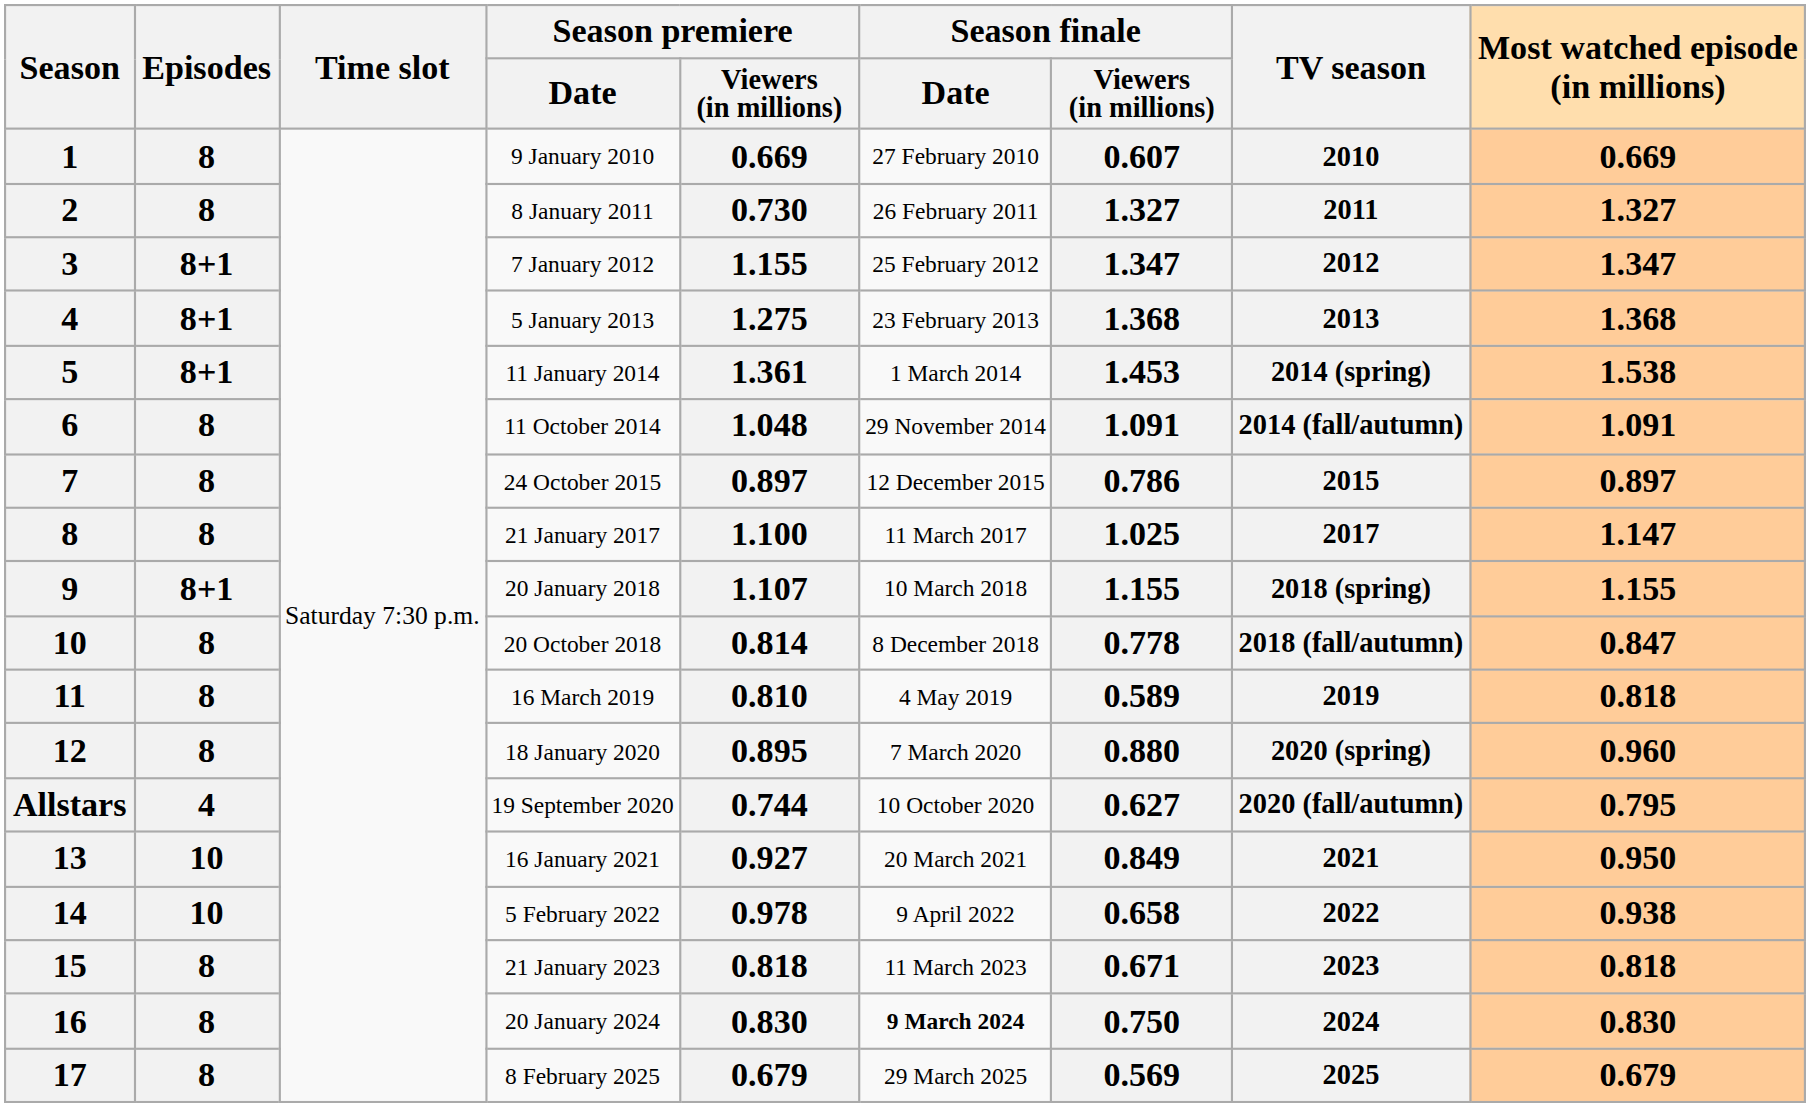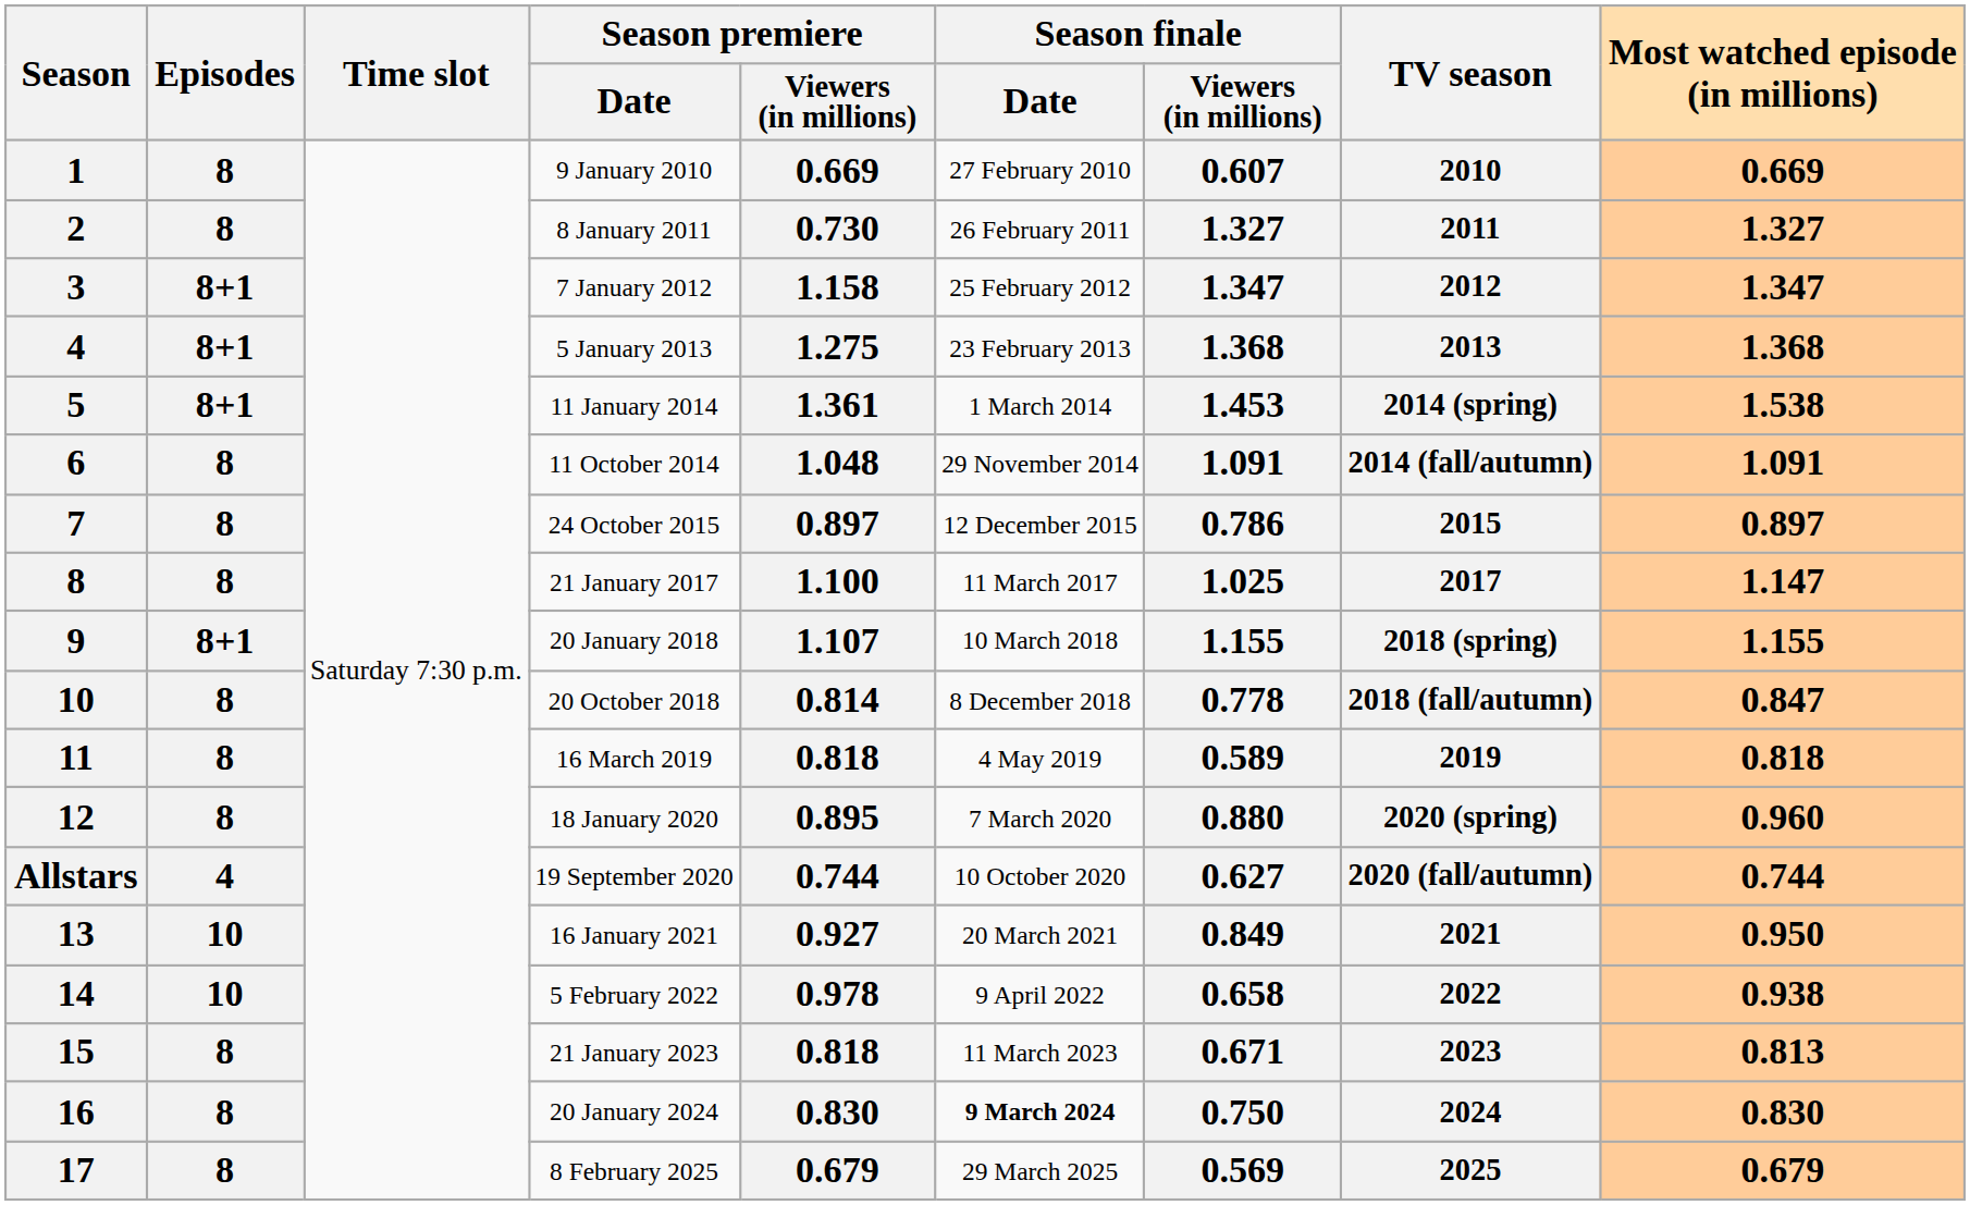 <table class="wikitable" style="text-align:center;">
 <tr>
 <th rowspan="2">Season</th>
 <th rowspan="2">Episodes</th>
 <th rowspan="2">Time slot</th>
 <th colspan="2">Season premiere</th>
 <th colspan="2">Season finale</th>
 <th rowspan="2">TV season</th>
 <th style="background:#ffdead;" rowspan="2">Most watched episode<br>(in millions)</th>
 </tr>
 <tr>
 <th>Date</th>
 <th style="width:10%; font-size:smaller; line-height:100%;" span>Viewers<br>(in millions)</th>
 <th>Date</th>
 <th style="width:10%; font-size:smaller; line-height:100%;" span>Viewers<br>(in millions)</th>
 </tr>
 <tr>
 <th><strong>1</strong></th>
 <th>8</th>
 <td rowspan="18" style="background:#F9F9F9;font-size:12px;font-weight:normal;text-align:center;line-height:110%" !>Saturday 7:30 p.m.</td>
 <td style="font-size:11px;line-height:110%">9 January 2010</td>
 <th>0.669</th>
 <td style="font-size:11px;line-height:110%">27 February 2010</td>
 <th>0.607</th>
 <th style="font-size:smaller">2010</th>
 <th style="background:#fc9;">0.669</th>
 </tr>
 <tr>
 <th><strong>2</strong></th>
 <th>8</th>
 <td style="font-size:11px;line-height:110%">8 January 2011</td>
 <th>0.730</th>
 <td style="font-size:11px;line-height:110%">26 February 2011</td>
 <th>1.327</th>
 <th style="font-size:smaller">2011</th>
 <th style="background:#fc9;">1.327</th>
 </tr>
 <tr>
 <th><strong>3</strong></th>
 <th>8+1</th>
 <td style="font-size:11px;line-height:110%">7 January 2012</td>
-<th>1.155</th>
+<th>1.158</th>
 <td style="font-size:11px;line-height:110%">25 February 2012</td>
 <th>1.347</th>
 <th style="font-size:smaller">2012</th>
 <th style="background:#fc9;">1.347</th>
 </tr>
 <tr>
 <th><strong>4</strong></th>
 <th>8+1</th>
 <td style="font-size:11px;line-height:110%">5 January 2013</td>
 <th>1.275</th>
 <td style="font-size:11px;line-height:110%">23 February 2013</td>
 <th>1.368</th>
 <th style="font-size:smaller">2013</th>
 <th style="background:#fc9;">1.368</th>
 </tr>
 <tr>
 <th><strong>5</strong></th>
 <th>8+1</th>
 <td style="font-size:11px;line-height:110%">11 January 2014</td>
 <th>1.361</th>
 <td style="font-size:11px;line-height:110%">1 March 2014</td>
 <th>1.453</th>
 <th style="font-size:smaller">2014 (spring)</th>
 <th style="background:#fc9;">1.538</th>
 </tr>
 <tr>
 <th><strong>6</strong></th>
 <th>8</th>
 <td style="font-size:11px;line-height:110%">11 October 2014</td>
 <th>1.048</th>
 <td style="font-size:11px;line-height:110%">29 November 2014</td>
 <th>1.091</th>
 <th style="font-size:smaller">2014 (fall/autumn)</th>
 <th style="background:#fc9;">1.091</th>
 </tr>
 <tr>
 <th><strong>7</strong></th>
 <th>8</th>
 <td style="font-size:11px;line-height:110%">24 October 2015</td>
 <th>0.897</th>
 <td style="font-size:11px;line-height:110%">12 December 2015</td>
 <th>0.786</th>
 <th style="font-size:smaller">2015</th>
 <th style="background:#fc9;">0.897</th>
 </tr>
 <tr>
 <th><strong>8</strong></th>
 <th>8</th>
 <td style="font-size:11px;line-height:110%">21 January 2017</td>
 <th>1.100</th>
 <td style="font-size:11px;line-height:110%">11 March 2017</td>
 <th>1.025</th>
 <th style="font-size:smaller">2017</th>
 <th style="background:#fc9;">1.147</th>
 </tr>
 <tr>
 <th><strong>9</strong></th>
 <th>8+1</th>
 <td style="font-size:11px;line-height:110%">20 January 2018</td>
 <th>1.107</th>
 <td style="font-size:11px;line-height:110%">10 March 2018</td>
 <th>1.155</th>
 <th style="font-size:smaller">2018 (spring)</th>
 <th style="background:#fc9;">1.155</th>
 </tr>
 <tr>
 <th><strong>10</strong></th>
 <th>8</th>
 <td style="font-size:11px;line-height:110%">20 October 2018</td>
 <th>0.814</th>
 <td style="font-size:11px;line-height:110%">8 December 2018</td>
 <th>0.778</th>
 <th style="font-size:smaller">2018 (fall/autumn)</th>
 <th style="background:#fc9;">0.847</th>
 </tr>
 <tr>
 <th><strong>11</strong></th>
 <th>8</th>
 <td style="font-size:11px;line-height:110%">16 March 2019</td>
-<th>0.810</th>
+<th>0.818</th>
 <td style="font-size:11px;line-height:110%">4 May 2019</td>
 <th>0.589</th>
 <th style="font-size:smaller">2019</th>
 <th style="background:#fc9;">0.818</th>
 </tr>
 <tr>
 <th><strong>12</strong></th>
 <th>8</th>
 <td style="font-size:11px;line-height:110%">18 January 2020</td>
 <th>0.895</th>
 <td style="font-size:11px;line-height:110%">7 March 2020</td>
 <th>0.880</th>
 <th style="font-size:smaller">2020 (spring)</th>
 <th style="background:#fc9;">0.960</th>
 </tr>
 <tr>
 <th><strong>Allstars</strong></th>
 <th>4</th>
 <td style="font-size:11px;line-height:110%">19 September 2020</td>
 <th>0.744</th>
 <td style="font-size:11px;line-height:110%">10 October 2020</td>
 <th>0.627</th>
 <th style="font-size:smaller">2020 (fall/autumn)</th>
-<th style="background:#fc9;">0.795</th>
+<th style="background:#fc9;">0.744</th>
 </tr>
 <tr>
 <th><strong>13</strong></th>
 <th>10</th>
 <td style="font-size:11px;line-height:110%">16 January 2021</td>
 <th>0.927</th>
 <td style="font-size:11px; line-height:110%">20 March 2021</td>
 <th>0.849</th>
 <th style="font-size:smaller">2021</th>
 <th style="background:#fc9;">0.950</th>
 </tr>
 <tr>
 <th>14</th>
 <th>10</th>
 <td style="font-size:11px;line-height:110%">5 February 2022</td>
 <th>0.978</th>
 <td style="font-size:11px;line-height:110%">9 April 2022</td>
 <th>0.658</th>
 <th style="font-size:smaller">2022</th>
 <th style="background:#fc9;">0.938</th>
 </tr>
 <tr>
 <th>15</th>
 <th>8</th>
 <td style="font-size:11px;line-height:110%">21 January 2023</td>
 <th>0.818</th>
 <td style="font-size:11px;line-height:110%">11 March 2023</td>
 <th>0.671</th>
 <th style="font-size:smaller">2023</th>
-<th style="background:#fc9;">0.818</th>
+<th style="background:#fc9;">0.813</th>
 </tr>
 <tr>
 <th>16</th>
 <th>8</th>
 <td style="font-size:11px;line-height:110%">20 January 2024</td>
 <th>0.830</th>
 <td style="font-size:11px;line-height:110%"><strong>9 March 2024</strong></td>
 <th>0.750</th>
 <th style="font-size:smaller">2024</th>
 <th style="background:#fc9;">0.830</th>
 </tr>
 <tr>
 <th>17</th>
 <th>8</th>
 <td style="font-size:11px;line-height:110%">8 February 2025</td>
 <th>0.679</th>
 <td style="font-size:11px;line-height:110%">29 March 2025</td>
 <th>0.569</th>
 <th style="font-size:smaller">2025</th>
 <th style="background:#fc9;">0.679</th>
 </tr>
 </table>
